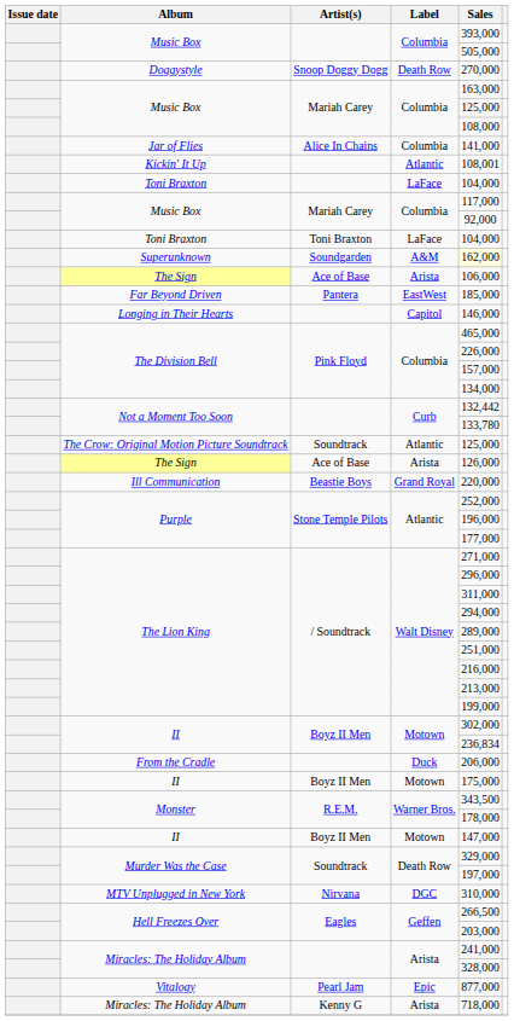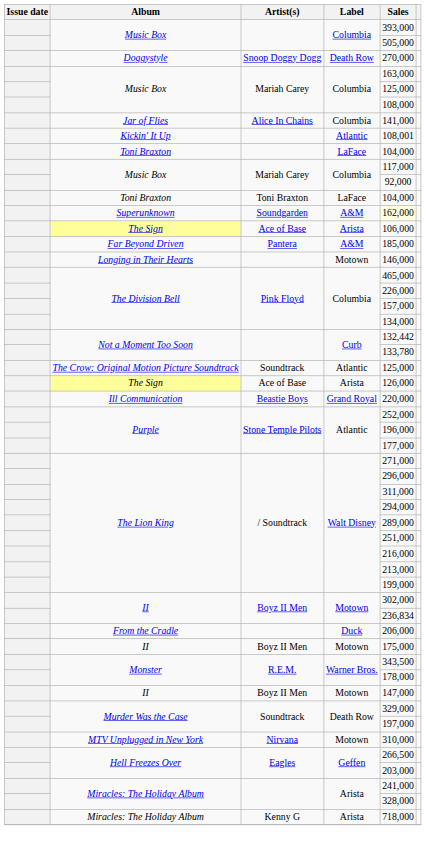 <table class="wikitable sortable plainrowheaders" style="text-align: center">
 <tr>
 <th scope=col>Issue date</th>
 <th scope=col>Album</th>
 <th scope=col>Artist(s)</th>
 <th scope=col>Label</th>
 <th scope=col>Sales</th>
 <th scope=col class="unsortable"></th>
 </tr>
 <tr>
 <th scope="row"></th>
 <td style="text-align: center;" rowspan=2><em><a href='#'>Music Box</a></em></td>
 <td style="text-align: center;" rowspan=2></td>
 <td style="text-align: center;" rowspan=2><a href='#'>Columbia</a></td>
 <td style="text-align: center;">393,000</td>
 <td></td>
 </tr>
 <tr>
 <th scope="row"></th>
 <td style="text-align: center;">505,000</td>
 <td></td>
 </tr>
 <tr>
 <th scope="row"></th>
 <td style="text-align: center;"><em><a href='#'>Doggystyle</a></em></td>
 <td style="text-align: center;"><a href='#'>Snoop Doggy Dogg</a></td>
 <td style="text-align: center;"><a href='#'>Death Row</a></td>
 <td style="text-align: center;">270,000</td>
 <td></td>
 </tr>
 <tr>
 <th scope="row"></th>
 <td style="text-align: center;" rowspan=3><em>Music Box</em></td>
 <td style="text-align: center;" rowspan=3 data-sort-value="Carey, Mariah">Mariah Carey</td>
 <td style="text-align: center;" rowspan=3>Columbia</td>
 <td style="text-align: center;">163,000</td>
 <td></td>
 </tr>
 <tr>
 <th scope="row"></th>
 <td style="text-align: center;">125,000</td>
 <td></td>
 </tr>
 <tr>
 <th scope="row"></th>
 <td style="text-align: center;">108,000</td>
 <td></td>
 </tr>
 <tr>
 <th scope="row"></th>
 <td style="text-align: center;"><em><a href='#'>Jar of Flies</a></em></td>
 <td style="text-align: center;"><a href='#'>Alice In Chains</a></td>
 <td style="text-align: center;">Columbia</td>
 <td style="text-align: center;">141,000</td>
 <td></td>
 </tr>
 <tr>
 <th scope="row"></th>
 <td style="text-align: center;"><em><a href='#'>Kickin' It Up</a></em></td>
 <td style="text-align: center;"></td>
 <td style="text-align: center;"><a href='#'>Atlantic</a></td>
 <td style="text-align: center;">108,001</td>
 <td></td>
 </tr>
 <tr>
 <th scope="row"></th>
 <td style="text-align: center;"><em><a href='#'>Toni Braxton</a></em></td>
 <td style="text-align: center;"></td>
 <td style="text-align: center;"><a href='#'>LaFace</a></td>
 <td style="text-align: center;">104,000</td>
 <td></td>
 </tr>
 <tr>
 <th scope="row"></th>
 <td style="text-align: center;" rowspan=2><em>Music Box</em></td>
 <td style="text-align: center;" rowspan=2 data-sort-value="Carey, Mariah">Mariah Carey</td>
 <td style="text-align: center;" rowspan=2>Columbia</td>
 <td style="text-align: center;">117,000</td>
 <td></td>
 </tr>
 <tr>
 <th scope="row"></th>
 <td style="text-align: center;">92,000</td>
 <td></td>
 </tr>
 <tr>
 <th scope="row"></th>
 <td style="text-align: center;"><em>Toni Braxton</em></td>
 <td style="text-align: center;" data-sort-value="Braxton, Toni">Toni Braxton</td>
 <td style="text-align: center;">LaFace</td>
 <td style="text-align: center;">104,000</td>
 <td></td>
 </tr>
 <tr>
 <th scope="row"></th>
 <td style="text-align: center;"><em><a href='#'>Superunknown</a></em></td>
 <td style="text-align: center;"><a href='#'>Soundgarden</a></td>
 <td style="text-align: center;"><a href='#'>A&M</a></td>
 <td style="background: lightyellow; text-align: center;">162,000</td>
 <td></td>
 </tr>
 <tr>
 <th scope="row"></th>
 <td bgcolor=#FFFF99 style="text-align: center;"><em><a href='#'>The Sign</a></em> </td>
 <td style="text-align: center;"><a href='#'>Ace of Base</a></td>
 <td style="text-align: center;"><a href='#'>Arista</a></td>
 <td style="text-align: center;">106,000</td>
 <td></td>
 </tr>
 <tr>
 <th scope="row"></th>
 <td style="text-align: center;"><em><a href='#'>Far Beyond Driven</a></em></td>
 <td style="text-align: center;"><a href='#'>Pantera</a></td>
-<td style="text-align: center;"><a href='#'>EastWest</a></td>
+<td style="text-align: center;"><a href='#'>A&M</a></td>
 <td style="text-align: center;">185,000</td>
 <td></td>
 </tr>
 <tr>
 <th scope="row"></th>
 <td style="text-align: center;"><em><a href='#'>Longing in Their Hearts</a></em></td>
 <td style="text-align: center;"></td>
-<td style="text-align: center;"><a href='#'>Capitol</a></td>
+<td style="text-align: center;">Motown</td>
 <td style="text-align: center;">146,000</td>
 <td></td>
 </tr>
 <tr>
 <th scope="row"></th>
 <td style="text-align: center;" rowspan=4><em><a href='#'>The Division Bell</a></em></td>
 <td style="text-align: center;" rowspan=4><a href='#'>Pink Floyd</a></td>
 <td style="text-align: center;" rowspan=4>Columbia</td>
 <td style="text-align: center;">465,000</td>
 <td></td>
 </tr>
 <tr>
 <th scope="row"></th>
 <td style="text-align: center;">226,000</td>
 <td></td>
 </tr>
 <tr>
 <th scope="row"></th>
 <td style="text-align: center;">157,000</td>
 <td></td>
 </tr>
 <tr>
 <th scope="row"></th>
 <td style="text-align: center;">134,000</td>
 <td></td>
 </tr>
 <tr>
 <th scope="row"></th>
 <td style="text-align: center;" rowspan=2><em><a href='#'>Not a Moment Too Soon</a></em></td>
 <td style="text-align: center;" rowspan=2></td>
 <td style="text-align: center;" rowspan=2><a href='#'>Curb</a></td>
 <td style="text-align: center;">132,442</td>
 <td></td>
 </tr>
 <tr>
 <th scope="row"></th>
 <td style="text-align: center;">133,780</td>
 <td></td>
 </tr>
 <tr>
 <th scope="row"></th>
 <td style="text-align: center;"><em><a href='#'>The Crow: Original Motion Picture Soundtrack</a></em></td>
 <td style="text-align: center;">Soundtrack</td>
 <td style="text-align: center;">Atlantic</td>
 <td style="text-align: center;">125,000</td>
 <td></td>
 </tr>
 <tr>
 <th scope="row"></th>
 <td bgcolor=#FFFF99 style="text-align: center;"><em>The Sign</em> </td>
 <td style="text-align: center;">Ace of Base</td>
 <td style="text-align: center;">Arista</td>
 <td style="text-align: center;">126,000</td>
 <td></td>
 </tr>
 <tr>
 <th scope="row"></th>
 <td style="text-align: center;"><em><a href='#'>Ill Communication</a></em></td>
 <td style="text-align: center;"><a href='#'>Beastie Boys</a></td>
 <td style="text-align: center;"><a href='#'>Grand Royal</a></td>
 <td style="text-align: center;">220,000</td>
 <td></td>
 </tr>
 <tr>
 <th scope="row"></th>
 <td style="text-align: center;" rowspan=3><em><a href='#'>Purple</a></em></td>
 <td style="text-align: center;" rowspan=3><a href='#'>Stone Temple Pilots</a></td>
 <td style="text-align: center;" rowspan=3>Atlantic</td>
 <td style="text-align: center;">252,000</td>
 <td></td>
 </tr>
 <tr>
 <th scope="row"></th>
 <td style="text-align: center;">196,000</td>
 <td></td>
 </tr>
 <tr>
 <th scope="row"></th>
 <td style="text-align: center;">177,000</td>
 <td></td>
 </tr>
 <tr>
 <th scope="row"></th>
 <td style="text-align:center;" rowspan=9><em><a href='#'>The Lion King</a></em></td>
 <td style="text-align: center;" rowspan=9> / Soundtrack</td>
 <td style="text-align: center;" rowspan=9><a href='#'>Walt Disney</a></td>
 <td style="text-align: center;">271,000</td>
 <td></td>
 </tr>
 <tr>
 <th scope="row"></th>
 <td style="text-align: center;">296,000</td>
 <td></td>
 </tr>
 <tr>
 <th scope="row"></th>
 <td style="text-align: center;">311,000</td>
 <td></td>
 </tr>
 <tr>
 <th scope="row"></th>
 <td style="text-align: center;">294,000</td>
 <td></td>
 </tr>
 <tr>
 <th scope="row"></th>
 <td style="text-align: center;">289,000</td>
 <td></td>
 </tr>
 <tr>
 <th scope="row"></th>
 <td style="text-align: center;">251,000</td>
 <td></td>
 </tr>
 <tr>
 <th scope="row"></th>
 <td style="text-align: center;">216,000</td>
 <td></td>
 </tr>
 <tr>
 <th scope="row"></th>
 <td style="text-align: center;">213,000</td>
 <td></td>
 </tr>
 <tr>
 <th scope="row"></th>
 <td style="text-align: center;">199,000</td>
 <td></td>
 </tr>
 <tr>
 <th scope="row"></th>
 <td style="text-align: center;" rowspan=2><em><a href='#'>II</a></em></td>
 <td style="text-align: center;" rowspan=2><a href='#'>Boyz II Men</a></td>
 <td style="text-align: center;" rowspan=2><a href='#'>Motown</a></td>
 <td style="text-align: center;">302,000</td>
 <td></td>
 </tr>
 <tr>
 <th scope="row"></th>
 <td style="text-align: center;">236,834</td>
 <td></td>
 </tr>
 <tr>
 <th scope="row"></th>
 <td style="text-align: center;"><em><a href='#'>From the Cradle</a></em></td>
 <td style="text-align: center;"></td>
 <td style="text-align: center;"><a href='#'>Duck</a></td>
 <td style="text-align: center;">206,000</td>
 <td></td>
 </tr>
 <tr>
 <th scope="row"></th>
 <td style="text-align: center;"><em>II</em></td>
 <td style="text-align: center;">Boyz II Men</td>
 <td style="text-align: center;">Motown</td>
 <td style="text-align: center;">175,000</td>
 <td></td>
 </tr>
 <tr>
 <th scope="row"></th>
 <td style="text-align: center;" rowspan=2><em><a href='#'>Monster</a></em></td>
 <td style="text-align: center;" rowspan=2><a href='#'>R.E.M.</a></td>
 <td style="text-align: center;" rowspan=2><a href='#'>Warner Bros.</a></td>
 <td style="text-align: center;">343,500</td>
 <td></td>
 </tr>
 <tr>
 <th scope="row"></th>
 <td style="text-align: center;">178,000</td>
 <td></td>
 </tr>
 <tr>
 <th scope="row"></th>
 <td style="text-align: center;"><em>II</em></td>
 <td style="text-align: center;">Boyz II Men</td>
 <td style="text-align: center;">Motown</td>
 <td style="text-align: center;">147,000</td>
 <td></td>
 </tr>
 <tr>
 <th scope="row"></th>
 <td style="text-align: center;" rowspan=2><em><a href='#'>Murder Was the Case</a></em></td>
 <td style="text-align: center;" rowspan=2>Soundtrack</td>
 <td style="text-align: center;" rowspan=2>Death Row</td>
 <td style="text-align: center;">329,000</td>
 <td></td>
 </tr>
 <tr>
 <th scope="row"></th>
 <td style="text-align: center;">197,000</td>
 <td></td>
 </tr>
 <tr>
 <th scope="row"></th>
 <td style="text-align: center;"><em><a href='#'>MTV Unplugged in New York</a></em></td>
 <td style="text-align: center;"><a href='#'>Nirvana</a></td>
-<td style="text-align: center;"><a href='#'>DGC</a></td>
+<td style="text-align: center;">Motown</td>
 <td style="text-align: center;">310,000</td>
 <td></td>
 </tr>
 <tr>
 <th scope="row"></th>
 <td style="text-align: center;" rowspan=2><em><a href='#'>Hell Freezes Over</a></em></td>
 <td style="text-align: center;" rowspan=2><a href='#'>Eagles</a></td>
 <td style="text-align: center;" rowspan=2><a href='#'>Geffen</a></td>
 <td style="text-align: center;">266,500</td>
 <td></td>
 </tr>
 <tr>
 <th scope="row"></th>
 <td style="text-align: center;">203,000</td>
 <td></td>
 </tr>
 <tr>
 <th scope="row"></th>
 <td style="text-align: center;" rowspan=2><em><a href='#'>Miracles: The Holiday Album</a></em></td>
 <td style="text-align: center;" rowspan=2></td>
 <td style="text-align: center;" rowspan=2>Arista</td>
 <td style="text-align: center;">241,000</td>
 <td></td>
 </tr>
 <tr>
 <th scope="row"></th>
 <td style="text-align: center;">328,000</td>
 <td></td>
 </tr>
 <tr>
 <th scope="row"></th>
-<td style="text-align: center;"><em><a href='#'>Vitalogy</a></em></td>
-<td style="text-align: center;"><a href='#'>Pearl Jam</a></td>
-<td style="text-align: center;"><a href='#'>Epic</a></td>
-<td style="text-align: center;">877,000</td>
-<td></td>
-</tr>
-<tr>
-<th scope="row"></th>
 <td style="text-align: center;"><em>Miracles: The Holiday Album</em></td>
 <td style="text-align: center;" data-sort-value="G, Kenny">Kenny G</td>
 <td style="text-align: center;">Arista</td>
 <td style="text-align: center;">718,000</td>
 <td></td>
 </tr>
 <tr>
 </tr>
 </table>
